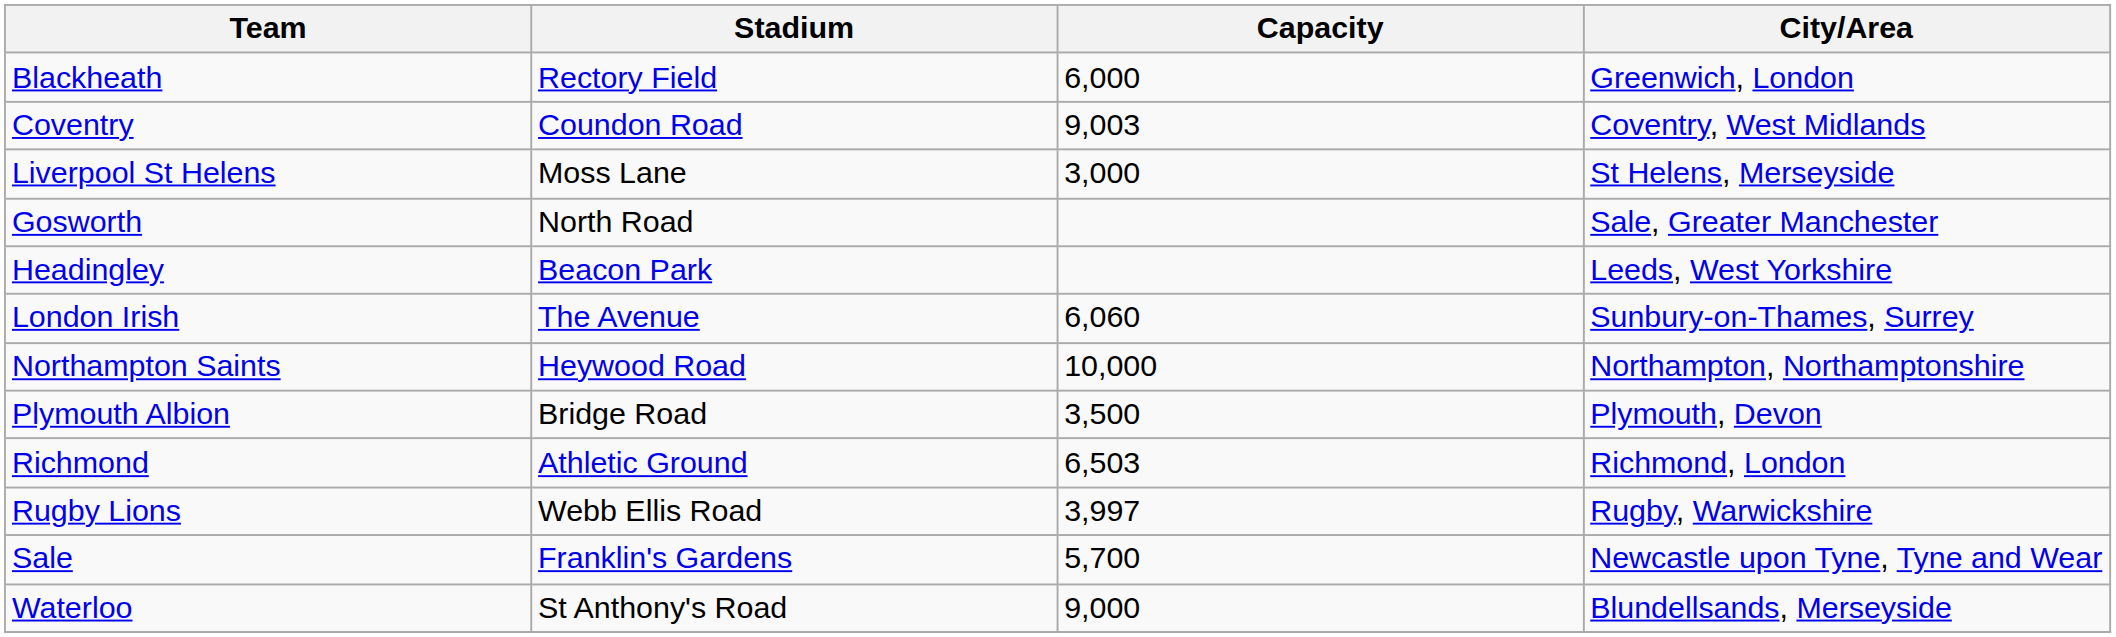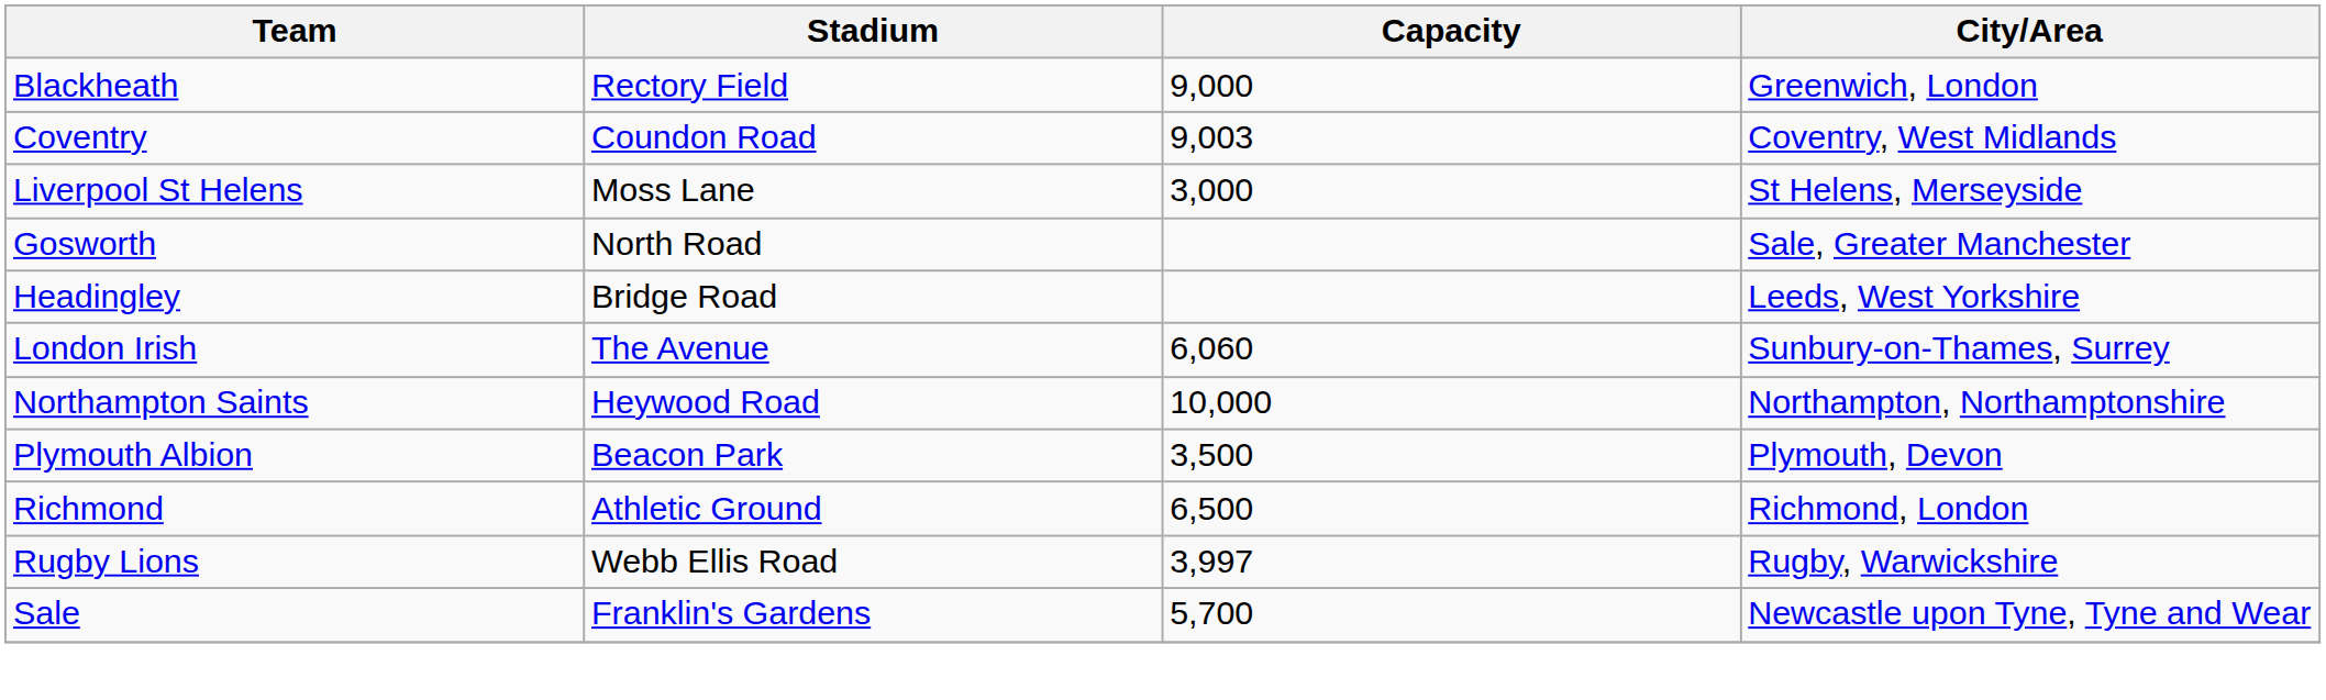 <table class="wikitable sortable">
 <tr>
 <th width=25%>Team</th>
 <th width=25%>Stadium</th>
 <th width=25%>Capacity</th>
 <th width=25%>City/Area</th>
 </tr>
 <tr>
 <td><a href='#'>Blackheath</a></td>
 <td><a href='#'>Rectory Field</a></td>
-<td>6,000</td>
+<td>9,000</td>
 <td><a href='#'>Greenwich</a>, <a href='#'>London</a></td>
 </tr>
 <tr>
 <td><a href='#'>Coventry</a></td>
 <td><a href='#'>Coundon Road</a></td>
 <td>9,003</td>
 <td><a href='#'>Coventry</a>, <a href='#'>West Midlands</a></td>
 </tr>
 <tr>
 <td><a href='#'>Liverpool St Helens</a></td>
 <td>Moss Lane</td>
 <td>3,000</td>
 <td><a href='#'>St Helens</a>, <a href='#'>Merseyside</a></td>
 </tr>
 <tr>
 <td><a href='#'>Gosworth</a></td>
 <td>North Road</td>
 <td></td>
 <td><a href='#'>Sale</a>, <a href='#'>Greater Manchester</a></td>
 </tr>
 <tr>
 <td><a href='#'>Headingley</a></td>
-<td><a href='#'>Beacon Park</a></td>
+<td>Bridge Road</td>
 <td></td>
 <td><a href='#'>Leeds</a>, <a href='#'>West Yorkshire</a></td>
 </tr>
 <tr>
 <td><a href='#'>London Irish</a></td>
 <td><a href='#'>The Avenue</a></td>
 <td>6,060</td>
 <td><a href='#'>Sunbury-on-Thames</a>, <a href='#'>Surrey</a></td>
 </tr>
 <tr>
 <td><a href='#'>Northampton Saints</a></td>
 <td><a href='#'>Heywood Road</a></td>
 <td>10,000</td>
 <td><a href='#'>Northampton</a>, <a href='#'>Northamptonshire</a></td>
 </tr>
 <tr>
 <td><a href='#'>Plymouth Albion</a></td>
-<td>Bridge Road</td>
+<td><a href='#'>Beacon Park</a></td>
 <td>3,500</td>
 <td><a href='#'>Plymouth</a>, <a href='#'>Devon</a></td>
 </tr>
 <tr>
 <td><a href='#'>Richmond</a></td>
 <td><a href='#'>Athletic Ground</a></td>
-<td>6,503</td>
+<td>6,500</td>
 <td><a href='#'>Richmond</a>, <a href='#'>London</a></td>
 </tr>
 <tr>
 <td><a href='#'>Rugby Lions</a></td>
 <td>Webb Ellis Road</td>
 <td>3,997</td>
 <td><a href='#'>Rugby</a>, <a href='#'>Warwickshire</a></td>
 </tr>
 <tr>
 <td><a href='#'>Sale</a></td>
 <td><a href='#'>Franklin's Gardens</a></td>
 <td>5,700</td>
 <td><a href='#'>Newcastle upon Tyne</a>, <a href='#'>Tyne and Wear</a></td>
 </tr>
 <tr>
-<td><a href='#'>Waterloo</a></td>
-<td>St Anthony's Road</td>
-<td>9,000</td>
-<td><a href='#'>Blundellsands</a>, <a href='#'>Merseyside</a></td>
-</tr>
-<tr>
 </tr>
 </table>
